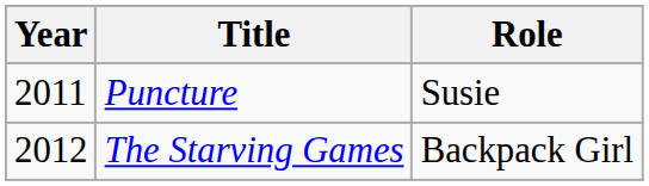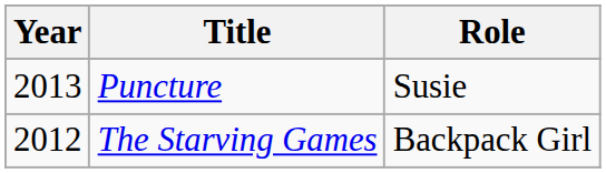 <table class="wikitable sortable plainrowheaders">
 <tr>
 <th>Year</th>
 <th>Title</th>
 <th>Role</th>
 </tr>
 <tr>
-<td>2011</td>
+<td>2013</td>
 <td><em><a href='#'>Puncture</a></em></td>
 <td>Susie</td>
 </tr>
 <tr>
 <td>2012</td>
 <td><em><a href='#'>The Starving Games</a></em></td>
 <td>Backpack Girl</td>
 </tr>
 </table>
